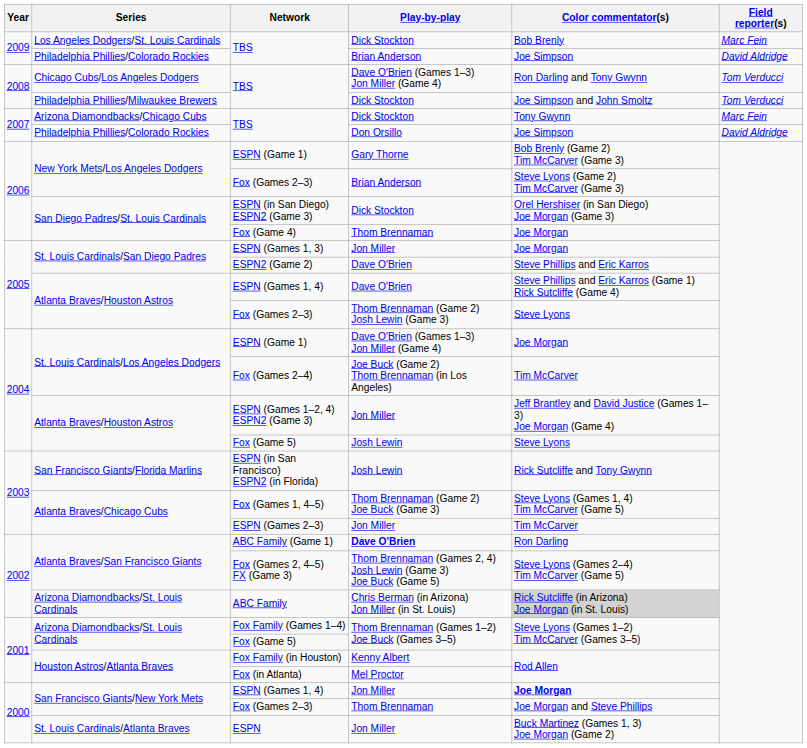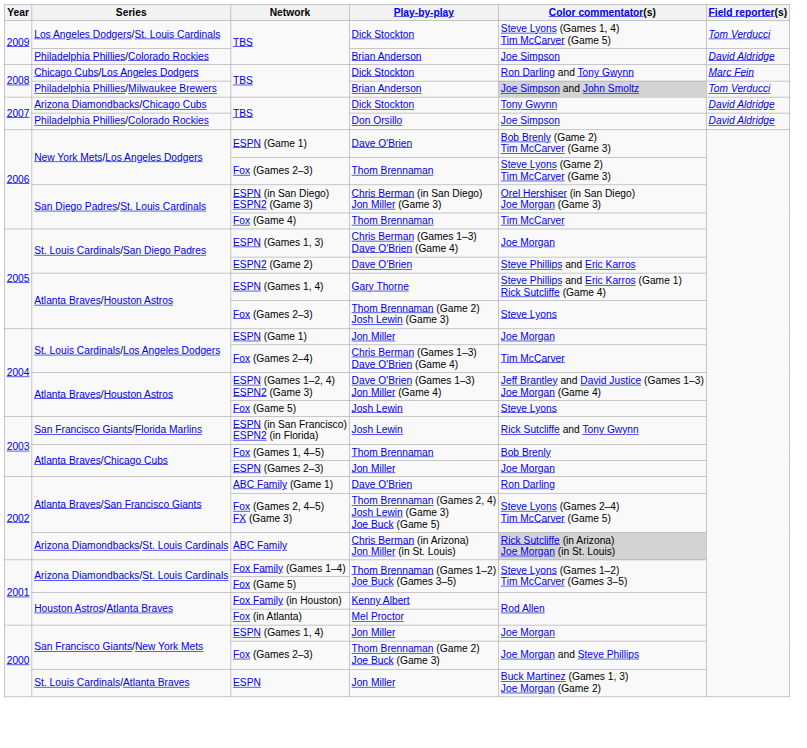 <table class="wikitable">
 <tr>
 <th>Year</th>
 <th>Series</th>
 <th>Network</th>
 <th><a href='#'>Play-by-play</a></th>
 <th><a href='#'>Color commentator</a>(s)</th>
 <th><a href='#'>Field reporter</a>(s)</th>
 </tr>
 <tr>
 <td rowspan=2><a href='#'>2009</a></td>
 <td><a href='#'>Los Angeles Dodgers</a>/<a href='#'>St. Louis Cardinals</a></td>
 <td rowspan="2"><a href='#'>TBS</a></td>
 <td><a href='#'>Dick Stockton</a></td>
-<td><a href='#'>Bob Brenly</a></td>
-<td><em><a href='#'>Marc Fein</a></em></td>
+<td><a href='#'>Steve Lyons</a> (Games 1, 4)<br><a href='#'>Tim McCarver</a> (Game 5)</td>
+<td><em><a href='#'>Tom Verducci</a></em></td>
 </tr>
 <tr>
 <td><a href='#'>Philadelphia Phillies</a>/<a href='#'>Colorado Rockies</a></td>
 <td><a href='#'>Brian Anderson</a></td>
 <td><a href='#'>Joe Simpson</a></td>
 <td><em><a href='#'>David Aldridge</a></em></td>
 </tr>
 <tr>
 <td rowspan=2><a href='#'>2008</a></td>
 <td><a href='#'>Chicago Cubs</a>/<a href='#'>Los Angeles Dodgers</a></td>
 <td rowspan="2"><a href='#'>TBS</a></td>
-<td><a href='#'>Dave O'Brien</a> (Games 1–3)<br><a href='#'>Jon Miller</a> (Game 4)</td>
+<td><a href='#'>Dick Stockton</a></td>
 <td><a href='#'>Ron Darling</a> and <a href='#'>Tony Gwynn</a></td>
-<td><em><a href='#'>Tom Verducci</a></em></td>
+<td><em><a href='#'>Marc Fein</a></em></td>
 </tr>
 <tr>
 <td><a href='#'>Philadelphia Phillies</a>/<a href='#'>Milwaukee Brewers</a></td>
-<td><a href='#'>Dick Stockton</a></td>
-<td><a href='#'>Joe Simpson</a> and <a href='#'>John Smoltz</a></td>
+<td><a href='#'>Brian Anderson</a></td>
+<td style="background: lightgrey;"><a href='#'>Joe Simpson</a> and <a href='#'>John Smoltz</a></td>
 <td><em><a href='#'>Tom Verducci</a></em></td>
 </tr>
 <tr>
 <td rowspan=2><a href='#'>2007</a></td>
 <td><a href='#'>Arizona Diamondbacks</a>/<a href='#'>Chicago Cubs</a></td>
 <td rowspan="2"><a href='#'>TBS</a></td>
 <td><a href='#'>Dick Stockton</a></td>
 <td><a href='#'>Tony Gwynn</a></td>
-<td><em><a href='#'>Marc Fein</a></em></td>
+<td><em><a href='#'>David Aldridge</a></em></td>
 </tr>
 <tr>
 <td><a href='#'>Philadelphia Phillies</a>/<a href='#'>Colorado Rockies</a></td>
 <td><a href='#'>Don Orsillo</a></td>
 <td><a href='#'>Joe Simpson</a></td>
 <td><em><a href='#'>David Aldridge</a></em></td>
 </tr>
 <tr>
 <td rowspan="4"><a href='#'>2006</a></td>
 <td rowspan="2"><a href='#'>New York Mets</a>/<a href='#'>Los Angeles Dodgers</a></td>
 <td><a href='#'>ESPN</a> (Game 1)</td>
-<td><a href='#'>Gary Thorne</a></td>
+<td><a href='#'>Dave O'Brien</a></td>
 <td><a href='#'>Bob Brenly</a> (Game 2)<br><a href='#'>Tim McCarver</a> (Game 3)</td>
 </tr>
 <tr>
 <td><a href='#'>Fox</a> (Games 2–3)</td>
-<td><a href='#'>Brian Anderson</a></td>
+<td><a href='#'>Thom Brennaman</a></td>
 <td><a href='#'>Steve Lyons</a> (Game 2)<br><a href='#'>Tim McCarver</a> (Game 3)</td>
 </tr>
 <tr>
 <td rowspan="2"><a href='#'>San Diego Padres</a>/<a href='#'>St. Louis Cardinals</a></td>
 <td><a href='#'>ESPN</a> (in San Diego)<br><a href='#'>ESPN2</a> (Game 3)</td>
-<td><a href='#'>Dick Stockton</a></td>
+<td><a href='#'>Chris Berman</a> (in San Diego)<br><a href='#'>Jon Miller</a> (Game 3)</td>
 <td><a href='#'>Orel Hershiser</a> (in San Diego)<br><a href='#'>Joe Morgan</a> (Game 3)</td>
 </tr>
 <tr>
 <td><a href='#'>Fox</a> (Game 4)</td>
 <td><a href='#'>Thom Brennaman</a></td>
-<td><a href='#'>Joe Morgan</a></td>
+<td><a href='#'>Tim McCarver</a></td>
 </tr>
 <tr>
 <td rowspan="4"><a href='#'>2005</a></td>
 <td rowspan="2"><a href='#'>St. Louis Cardinals</a>/<a href='#'>San Diego Padres</a></td>
 <td><a href='#'>ESPN</a> (Games 1, 3)</td>
-<td><a href='#'>Jon Miller</a></td>
+<td><a href='#'>Chris Berman</a> (Games 1–3)<br><a href='#'>Dave O'Brien</a> (Game 4)</td>
 <td><a href='#'>Joe Morgan</a></td>
 </tr>
 <tr>
 <td><a href='#'>ESPN2</a> (Game 2)</td>
 <td><a href='#'>Dave O'Brien</a></td>
 <td><a href='#'>Steve Phillips</a> and <a href='#'>Eric Karros</a></td>
 </tr>
 <tr>
 <td rowspan="2"><a href='#'>Atlanta Braves</a>/<a href='#'>Houston Astros</a></td>
 <td><a href='#'>ESPN</a> (Games 1, 4)</td>
-<td><a href='#'>Dave O'Brien</a></td>
+<td><a href='#'>Gary Thorne</a></td>
 <td><a href='#'>Steve Phillips</a> and <a href='#'>Eric Karros</a> (Game 1)<br><a href='#'>Rick Sutcliffe</a> (Game 4)</td>
 </tr>
 <tr>
 <td><a href='#'>Fox</a> (Games 2–3)</td>
 <td><a href='#'>Thom Brennaman</a> (Game 2)<br><a href='#'>Josh Lewin</a> (Game 3)</td>
 <td><a href='#'>Steve Lyons</a></td>
 </tr>
 <tr>
 <td rowspan="4"><a href='#'>2004</a></td>
 <td rowspan="2"><a href='#'>St. Louis Cardinals</a>/<a href='#'>Los Angeles Dodgers</a></td>
 <td><a href='#'>ESPN</a> (Game 1)</td>
-<td><a href='#'>Dave O'Brien</a> (Games 1–3)<br><a href='#'>Jon Miller</a> (Game 4)</td>
+<td><a href='#'>Jon Miller</a></td>
 <td><a href='#'>Joe Morgan</a></td>
 </tr>
 <tr>
 <td><a href='#'>Fox</a> (Games 2–4)</td>
-<td><a href='#'>Joe Buck</a> (Game 2)<br><a href='#'>Thom Brennaman</a> (in Los Angeles)</td>
+<td><a href='#'>Chris Berman</a> (Games 1–3)<br><a href='#'>Dave O'Brien</a> (Game 4)</td>
 <td><a href='#'>Tim McCarver</a></td>
 </tr>
 <tr>
 <td rowspan="2"><a href='#'>Atlanta Braves</a>/<a href='#'>Houston Astros</a></td>
 <td><a href='#'>ESPN</a> (Games 1–2, 4)<br><a href='#'>ESPN2</a> (Game 3)</td>
-<td><a href='#'>Jon Miller</a></td>
+<td><a href='#'>Dave O'Brien</a> (Games 1–3)<br><a href='#'>Jon Miller</a> (Game 4)</td>
 <td><a href='#'>Jeff Brantley</a> and <a href='#'>David Justice</a> (Games 1–3)<br><a href='#'>Joe Morgan</a> (Game 4)</td>
 </tr>
 <tr>
 <td><a href='#'>Fox</a> (Game 5)</td>
 <td><a href='#'>Josh Lewin</a></td>
 <td><a href='#'>Steve Lyons</a></td>
 </tr>
 <tr>
 <td rowspan="3"><a href='#'>2003</a></td>
 <td><a href='#'>San Francisco Giants</a>/<a href='#'>Florida Marlins</a></td>
 <td><a href='#'>ESPN</a> (in San Francisco)<br><a href='#'>ESPN2</a> (in Florida)</td>
 <td><a href='#'>Josh Lewin</a></td>
 <td><a href='#'>Rick Sutcliffe</a> and <a href='#'>Tony Gwynn</a></td>
 </tr>
 <tr>
 <td rowspan="2"><a href='#'>Atlanta Braves</a>/<a href='#'>Chicago Cubs</a></td>
 <td><a href='#'>Fox</a> (Games 1, 4–5)</td>
-<td><a href='#'>Thom Brennaman</a> (Game 2)<br><a href='#'>Joe Buck</a> (Game 3)</td>
-<td><a href='#'>Steve Lyons</a> (Games 1, 4)<br><a href='#'>Tim McCarver</a> (Game 5)</td>
+<td><a href='#'>Thom Brennaman</a></td>
+<td><a href='#'>Bob Brenly</a></td>
 </tr>
 <tr>
 <td><a href='#'>ESPN</a> (Games 2–3)</td>
 <td><a href='#'>Jon Miller</a></td>
-<td><a href='#'>Tim McCarver</a></td>
+<td><a href='#'>Joe Morgan</a></td>
 </tr>
 <tr>
 <td rowspan="3"><a href='#'>2002</a></td>
 <td rowspan="2"><a href='#'>Atlanta Braves</a>/<a href='#'>San Francisco Giants</a></td>
 <td><a href='#'>ABC Family</a> (Game 1)</td>
-<td><strong><a href='#'>Dave O'Brien</a></strong></td>
+<td><a href='#'>Dave O'Brien</a></td>
 <td><a href='#'>Ron Darling</a></td>
 </tr>
 <tr>
 <td><a href='#'>Fox</a> (Games 2, 4–5)<br><a href='#'>FX</a> (Game 3)</td>
 <td><a href='#'>Thom Brennaman</a> (Games 2, 4)<br><a href='#'>Josh Lewin</a> (Game 3)<br><a href='#'>Joe Buck</a> (Game 5)</td>
 <td><a href='#'>Steve Lyons</a> (Games 2–4)<br><a href='#'>Tim McCarver</a> (Game 5)</td>
 </tr>
 <tr>
 <td><a href='#'>Arizona Diamondbacks</a>/<a href='#'>St. Louis Cardinals</a></td>
 <td><a href='#'>ABC Family</a></td>
 <td><a href='#'>Chris Berman</a> (in Arizona)<br><a href='#'>Jon Miller</a> (in St. Louis)</td>
 <td style="background: lightgrey;"><a href='#'>Rick Sutcliffe</a> (in Arizona)<br><a href='#'>Joe Morgan</a> (in St. Louis)</td>
 </tr>
 <tr>
 <td rowspan="4"><a href='#'>2001</a></td>
 <td rowspan="2"><a href='#'>Arizona Diamondbacks</a>/<a href='#'>St. Louis Cardinals</a></td>
 <td><a href='#'>Fox Family</a> (Games 1–4)</td>
 <td rowspan="2"><a href='#'>Thom Brennaman</a> (Games 1–2)<br><a href='#'>Joe Buck</a> (Games 3–5)</td>
 <td rowspan="2"><a href='#'>Steve Lyons</a> (Games 1–2)<br><a href='#'>Tim McCarver</a> (Games 3–5)</td>
 </tr>
 <tr>
 <td><a href='#'>Fox</a> (Game 5)</td>
 </tr>
 <tr>
 <td rowspan="2"><a href='#'>Houston Astros</a>/<a href='#'>Atlanta Braves</a></td>
 <td><a href='#'>Fox Family</a> (in Houston)</td>
 <td><a href='#'>Kenny Albert</a></td>
 <td rowspan="2"><a href='#'>Rod Allen</a></td>
 </tr>
 <tr>
 <td><a href='#'>Fox</a> (in Atlanta)</td>
 <td><a href='#'>Mel Proctor</a></td>
 </tr>
 <tr>
 <td rowspan="3"><a href='#'>2000</a></td>
 <td rowspan="2"><a href='#'>San Francisco Giants</a>/<a href='#'>New York Mets</a></td>
 <td><a href='#'>ESPN</a> (Games 1, 4)</td>
 <td><a href='#'>Jon Miller</a></td>
-<td><strong><a href='#'>Joe Morgan</a></strong></td>
+<td><a href='#'>Joe Morgan</a></td>
 </tr>
 <tr>
 <td><a href='#'>Fox</a> (Games 2–3)</td>
-<td><a href='#'>Thom Brennaman</a></td>
+<td><a href='#'>Thom Brennaman</a> (Game 2)<br><a href='#'>Joe Buck</a> (Game 3)</td>
 <td><a href='#'>Joe Morgan</a> and <a href='#'>Steve Phillips</a></td>
 </tr>
 <tr>
 <td><a href='#'>St. Louis Cardinals</a>/<a href='#'>Atlanta Braves</a></td>
 <td><a href='#'>ESPN</a></td>
 <td><a href='#'>Jon Miller</a></td>
 <td><a href='#'>Buck Martinez</a> (Games 1, 3)<br><a href='#'>Joe Morgan</a> (Game 2)</td>
 </tr>
 </table>
